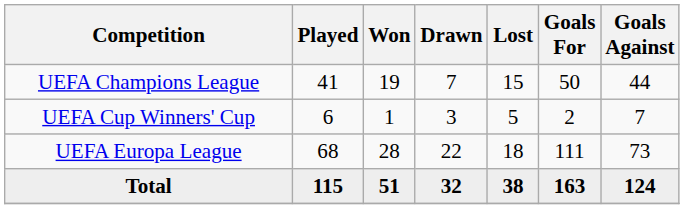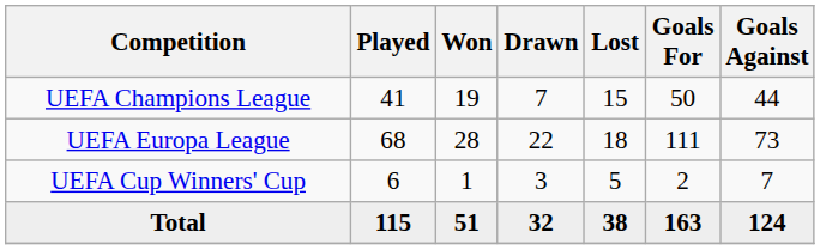 <table class="wikitable" style="font-size:95%; text-align: center;">
 <tr>
 <th width="200">Competition</th>
 <th width="30">Played</th>
 <th width="30">Won</th>
 <th width="30">Drawn</th>
 <th width="30">Lost</th>
 <th width="30">Goals For</th>
 <th width="30">Goals Against</th>
 </tr>
 <tr>
 <td><a href='#'>UEFA Champions League</a></td>
 <td>41</td>
 <td>19</td>
 <td>7</td>
 <td>15</td>
 <td>50</td>
 <td>44</td>
 </tr>
 <tr>
+<td><a href='#'>UEFA Europa League</a></td>
+<td>68</td>
+<td>28</td>
+<td>22</td>
+<td>18</td>
+<td>111</td>
+<td>73</td>
+</tr>
+<tr>
 <td><a href='#'>UEFA Cup Winners' Cup</a></td>
 <td>6</td>
 <td>1</td>
 <td>3</td>
 <td>5</td>
 <td>2</td>
 <td>7</td>
-</tr>
-<tr>
-<td><a href='#'>UEFA Europa League</a></td>
-<td>68</td>
-<td>28</td>
-<td>22</td>
-<td>18</td>
-<td>111</td>
-<td>73</td>
 </tr>
 <tr bgcolor=#EEEEEE>
 <td><strong>Total</strong></td>
 <td><strong>115</strong></td>
 <td><strong>51</strong></td>
 <td><strong>32</strong></td>
 <td><strong>38</strong></td>
 <td><strong>163</strong></td>
 <td><strong>124</strong></td>
 </tr>
 <tr>
 </tr>
 </table>
